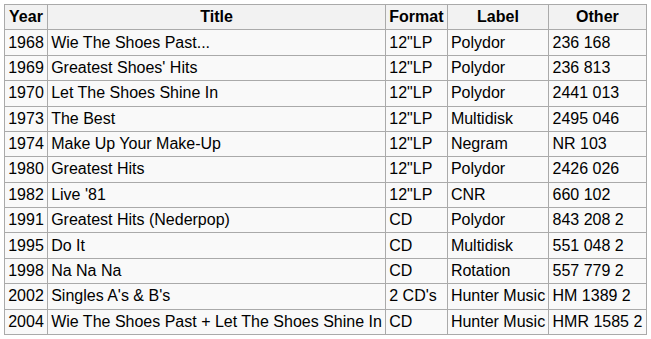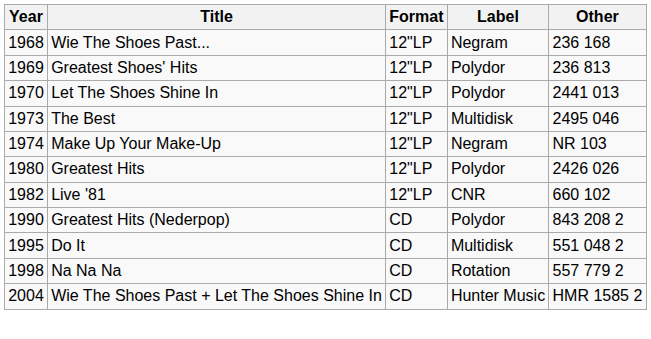 <table class="wikitable">
 <tr>
 <th>Year</th>
 <th>Title</th>
 <th>Format</th>
 <th>Label</th>
 <th>Other</th>
 </tr>
 <tr>
 <td>1968</td>
 <td>Wie The Shoes Past...</td>
 <td>12"LP</td>
-<td>Polydor</td>
+<td>Negram</td>
 <td>236 168</td>
 </tr>
 <tr>
 <td>1969</td>
 <td>Greatest Shoes' Hits</td>
 <td>12"LP</td>
 <td>Polydor</td>
 <td>236 813</td>
 </tr>
 <tr>
 <td>1970</td>
 <td>Let The Shoes Shine In</td>
 <td>12"LP</td>
 <td>Polydor</td>
 <td>2441 013</td>
 </tr>
 <tr>
 <td>1973</td>
 <td>The Best</td>
 <td>12"LP</td>
 <td>Multidisk</td>
 <td>2495 046</td>
 </tr>
 <tr>
 <td>1974</td>
 <td>Make Up Your Make-Up</td>
 <td>12"LP</td>
 <td>Negram</td>
 <td>NR 103</td>
 </tr>
 <tr>
 <td>1980</td>
 <td>Greatest Hits</td>
 <td>12"LP</td>
 <td>Polydor</td>
 <td>2426 026</td>
 </tr>
 <tr>
 <td>1982</td>
 <td>Live '81</td>
 <td>12"LP</td>
 <td>CNR</td>
 <td>660 102</td>
 </tr>
 <tr>
-<td>1991</td>
+<td>1990</td>
 <td>Greatest Hits (Nederpop)</td>
 <td>CD</td>
 <td>Polydor</td>
 <td>843 208 2</td>
 </tr>
 <tr>
 <td>1995</td>
 <td>Do It</td>
 <td>CD</td>
 <td>Multidisk</td>
 <td>551 048 2</td>
 </tr>
 <tr>
 <td>1998</td>
 <td>Na Na Na</td>
 <td>CD</td>
 <td>Rotation</td>
 <td>557 779 2</td>
 </tr>
 <tr>
-<td>2002</td>
-<td>Singles A's & B's</td>
-<td>2 CD's</td>
-<td>Hunter Music</td>
-<td>HM 1389 2</td>
-</tr>
-<tr>
 <td>2004</td>
 <td>Wie The Shoes Past + Let The Shoes Shine In</td>
 <td>CD</td>
 <td>Hunter Music</td>
 <td>HMR 1585 2</td>
 </tr>
 </table>
